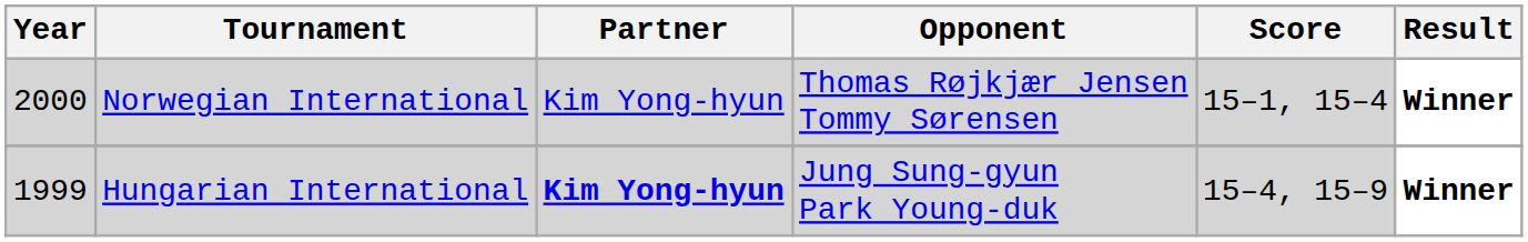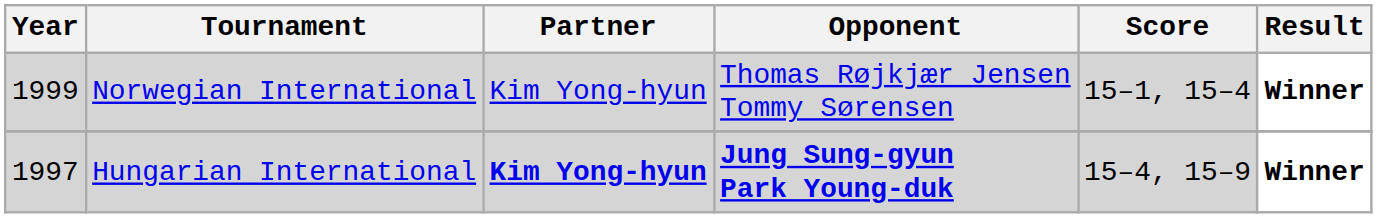 <table class="sortable wikitable" style="font-size: 90%;">
 <tr>
 <th>Year</th>
 <th>Tournament</th>
 <th>Partner</th>
 <th>Opponent</th>
 <th>Score</th>
 <th>Result</th>
 </tr>
 <tr style="background:#D5D5D5">
-<td align="center">2000</td>
+<td align="center">1999</td>
 <td align="left"><a href='#'>Norwegian International</a></td>
 <td align="left"> <a href='#'>Kim Yong-hyun</a></td>
 <td align="left"> <a href='#'>Thomas Røjkjær Jensen</a> <br>  <a href='#'>Tommy Sørensen</a></td>
 <td align="left">15–1, 15–4</td>
 <td style="text-align:left; background:white"> <strong>Winner</strong></td>
 </tr>
 <tr>
 </tr>
 <tr style="background:#D5D5D5">
-<td align="center">1999</td>
+<td align="center">1997</td>
 <td align="left"><a href='#'>Hungarian International</a></td>
 <td align="left"><strong> <a href='#'>Kim Yong-hyun</a></strong></td>
-<td align="left"> <a href='#'>Jung Sung-gyun</a> <br>  <a href='#'>Park Young-duk</a></td>
+<td align="left"><strong> <a href='#'>Jung Sung-gyun</a> <br>  <a href='#'>Park Young-duk</a></strong></td>
 <td align="left">15–4, 15–9</td>
 <td style="text-align:left; background:white"> <strong>Winner</strong></td>
 </tr>
 </table>
